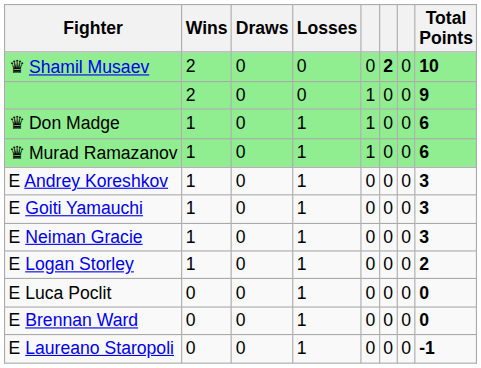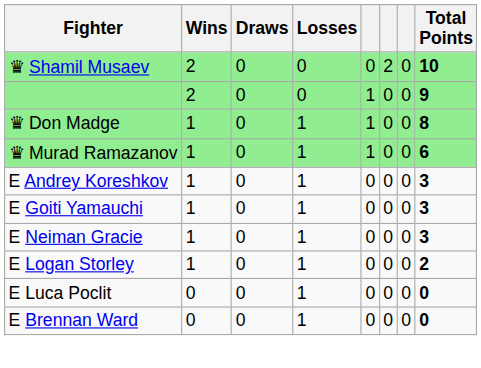 <table class="wikitable sortable">
 <tr>
 <th>Fighter</th>
 <th>Wins</th>
 <th>Draws</th>
 <th>Losses</th>
 <th></th>
 <th></th>
 <th></th>
 <th>Total<br> Points</th>
 </tr>
 <tr style="background:#90EE90;">
 <td>♛  <a href='#'>Shamil Musaev</a></td>
 <td>2</td>
 <td>0</td>
 <td>0</td>
 <td>0</td>
-<td><strong>2</strong></td>
+<td>2</td>
 <td>0</td>
 <td><strong>10</strong></td>
 </tr>
 <tr style="background:#90EE90;">
 <td></td>
 <td>2</td>
 <td>0</td>
 <td>0</td>
 <td>1</td>
 <td>0</td>
 <td>0</td>
 <td><strong>9</strong></td>
 </tr>
 <tr style="background:#90EE90;">
 <td>♛  Don Madge</td>
 <td>1</td>
 <td>0</td>
 <td>1</td>
 <td>1</td>
 <td>0</td>
 <td>0</td>
-<td><strong>6</strong></td>
+<td><strong>8</strong></td>
 </tr>
 <tr style="background:#90EE90;">
 <td>♛  Murad Ramazanov</td>
 <td>1</td>
 <td>0</td>
 <td>1</td>
 <td>1</td>
 <td>0</td>
 <td>0</td>
 <td><strong>6</strong></td>
 </tr>
 <tr>
 <td>E  <a href='#'>Andrey Koreshkov</a></td>
 <td>1</td>
 <td>0</td>
 <td>1</td>
 <td>0</td>
 <td>0</td>
 <td>0</td>
 <td><strong>3</strong></td>
 </tr>
 <tr>
 <td>E  <a href='#'>Goiti Yamauchi</a></td>
 <td>1</td>
 <td>0</td>
 <td>1</td>
 <td>0</td>
 <td>0</td>
 <td>0</td>
 <td><strong>3</strong></td>
 </tr>
 <tr>
 <td>E  <a href='#'>Neiman Gracie</a></td>
 <td>1</td>
 <td>0</td>
 <td>1</td>
 <td>0</td>
 <td>0</td>
 <td>0</td>
 <td><strong>3</strong></td>
 </tr>
 <tr>
 <td>E  <a href='#'>Logan Storley</a></td>
 <td>1</td>
 <td>0</td>
 <td>1</td>
 <td>0</td>
 <td>0</td>
 <td>0</td>
 <td><strong>2</strong></td>
 </tr>
 <tr>
 <td>E  Luca Poclit</td>
 <td>0</td>
 <td>0</td>
 <td>1</td>
 <td>0</td>
 <td>0</td>
 <td>0</td>
 <td><strong>0</strong></td>
 </tr>
 <tr>
 <td>E  <a href='#'>Brennan Ward</a></td>
 <td>0</td>
 <td>0</td>
 <td>1</td>
 <td>0</td>
 <td>0</td>
 <td>0</td>
 <td><strong>0</strong></td>
 </tr>
-<tr>
-<td>E  <a href='#'>Laureano Staropoli</a></td>
-<td>0</td>
-<td>0</td>
-<td>1</td>
-<td>0</td>
-<td>0</td>
-<td>0</td>
-<td><strong>-1</strong></td>
-</tr>
 </table>
